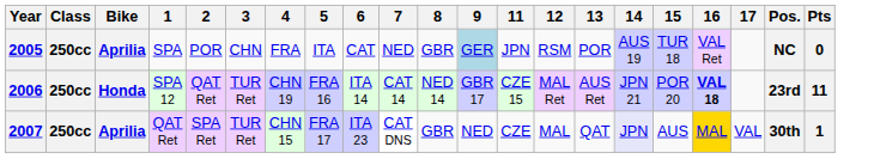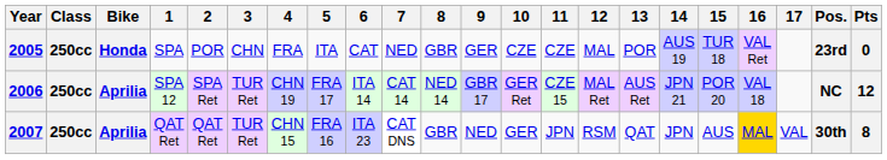 <table class="wikitable" style="text-align:center">
 <tr>
 <th>Year</th>
 <th>Class</th>
 <th>Bike</th>
 <th>1</th>
 <th>2</th>
 <th>3</th>
 <th>4</th>
 <th>5</th>
 <th>6</th>
 <th>7</th>
 <th>8</th>
 <th>9</th>
+<th>10</th>
 <th>11</th>
 <th>12</th>
 <th>13</th>
 <th>14</th>
 <th>15</th>
 <th>16</th>
 <th>17</th>
 <th>Pos.</th>
 <th>Pts</th>
 </tr>
 <tr>
 <th><a href='#'>2005</a></th>
 <th>250cc</th>
-<th><a href='#'>Aprilia</a></th>
+<th><a href='#'>Honda</a></th>
 <td><a href='#'>SPA</a></td>
 <td><a href='#'>POR</a></td>
 <td><a href='#'>CHN</a></td>
 <td><a href='#'>FRA</a></td>
 <td><a href='#'>ITA</a></td>
 <td><a href='#'>CAT</a></td>
 <td><a href='#'>NED</a></td>
 <td><a href='#'>GBR</a></td>
-<td style="background: lightblue;"><a href='#'>GER</a></td>
-<td><a href='#'>JPN</a></td>
-<td><a href='#'>RSM</a></td>
+<td><a href='#'>GER</a></td>
+<td><a href='#'>CZE</a></td>
+<td><a href='#'>CZE</a></td>
+<td><a href='#'>MAL</a></td>
 <td><a href='#'>POR</a></td>
 <td style="background:#CFCFFF;"><a href='#'>AUS</a><br><small>19</small></td>
 <td style="background:#CFCFFF;"><a href='#'>TUR</a><br><small>18</small></td>
 <td style="background:#EFCFFF;"><a href='#'>VAL</a><br><small>Ret</small></td>
 <td></td>
-<th>NC</th>
+<th>23rd</th>
 <th>0</th>
 </tr>
 <tr>
 <th><a href='#'>2006</a></th>
 <th>250cc</th>
-<th><a href='#'>Honda</a></th>
+<th><a href='#'>Aprilia</a></th>
 <td style="background:#DFFFDF;"><a href='#'>SPA</a><br><small>12</small></td>
-<td style="background:#EFCFFF;"><a href='#'>QAT</a><br><small>Ret</small></td>
+<td style="background:#EFCFFF;"><a href='#'>SPA</a><br><small>Ret</small></td>
 <td style="background:#EFCFFF;"><a href='#'>TUR</a><br><small>Ret</small></td>
 <td style="background:#CFCFFF;"><a href='#'>CHN</a><br><small>19</small></td>
-<td style="background:#CFCFFF;"><a href='#'>FRA</a><br><small>16</small></td>
+<td style="background:#CFCFFF;"><a href='#'>FRA</a><br><small>17</small></td>
 <td style="background:#DFFFDF;"><a href='#'>ITA</a><br><small>14</small></td>
 <td style="background:#DFFFDF;"><a href='#'>CAT</a><br><small>14</small></td>
 <td style="background:#DFFFDF;"><a href='#'>NED</a><br><small>14</small></td>
 <td style="background:#CFCFFF;"><a href='#'>GBR</a><br><small>17</small></td>
+<td style="background:#EFCFFF;"><a href='#'>GER</a><br><small>Ret</small></td>
 <td style="background:#DFFFDF;"><a href='#'>CZE</a><br><small>15</small></td>
 <td style="background:#EFCFFF;"><a href='#'>MAL</a><br><small>Ret</small></td>
 <td style="background:#EFCFFF;"><a href='#'>AUS</a><br><small>Ret</small></td>
 <td style="background:#CFCFFF;"><a href='#'>JPN</a><br><small>21</small></td>
 <td style="background:#CFCFFF;"><a href='#'>POR</a><br><small>20</small></td>
-<td style="background:#CFCFFF;"><strong><a href='#'>VAL</a><br><small>18</small></strong></td>
+<td style="background:#CFCFFF;"><a href='#'>VAL</a><br><small>18</small></td>
 <td></td>
-<th>23rd</th>
-<th>11</th>
+<th>NC</th>
+<th>12</th>
 </tr>
 <tr>
 <th><a href='#'>2007</a></th>
 <th>250cc</th>
 <th><a href='#'>Aprilia</a></th>
 <td style="background:#EFCFFF;"><a href='#'>QAT</a><br><small>Ret</small></td>
-<td style="background:#EFCFFF;"><a href='#'>SPA</a><br><small>Ret</small></td>
+<td style="background:#EFCFFF;"><a href='#'>QAT</a><br><small>Ret</small></td>
 <td style="background:#EFCFFF;"><a href='#'>TUR</a><br><small>Ret</small></td>
 <td style="background:#DFFFDF;"><a href='#'>CHN</a><br><small>15</small></td>
-<td style="background:#CFCFFF;"><a href='#'>FRA</a><br><small>17</small></td>
+<td style="background:#CFCFFF;"><a href='#'>FRA</a><br><small>16</small></td>
 <td style="background:#CFCFFF;"><a href='#'>ITA</a><br><small>23</small></td>
 <td style="background:#FFFFFF;"><a href='#'>CAT</a><br><small>DNS</small></td>
 <td><a href='#'>GBR</a></td>
 <td><a href='#'>NED</a></td>
-<td><a href='#'>CZE</a></td>
-<td><a href='#'>MAL</a></td>
+<td><a href='#'>GER</a></td>
+<td><a href='#'>JPN</a></td>
+<td><a href='#'>RSM</a></td>
 <td><a href='#'>QAT</a></td>
-<td style="background: lavender;"><a href='#'>JPN</a></td>
+<td><a href='#'>JPN</a></td>
 <td><a href='#'>AUS</a></td>
 <td style="background: gold;"><a href='#'>MAL</a></td>
 <td><a href='#'>VAL</a></td>
 <th>30th</th>
-<th>1</th>
+<th>8</th>
 </tr>
 </table>
